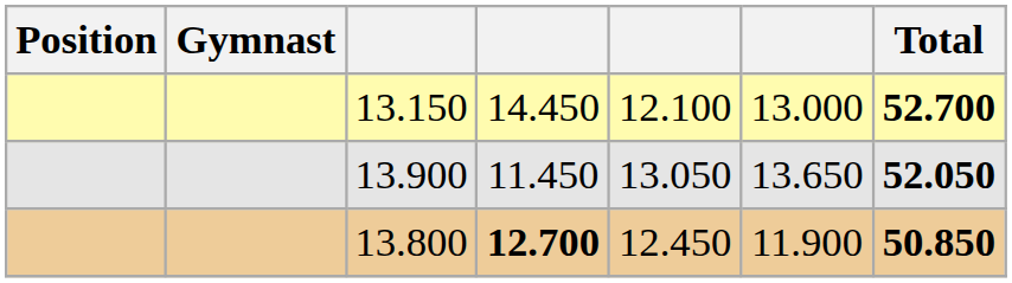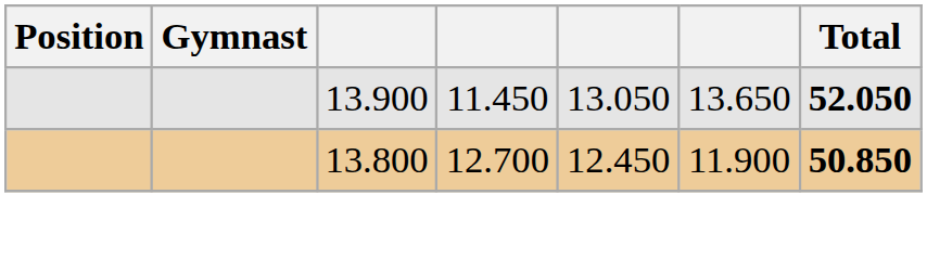 <table class="wikitable sortable" style="text-align:center; font-size:95%">
 <tr>
 <th>Position</th>
 <th>Gymnast</th>
 <th></th>
 <th></th>
 <th></th>
 <th></th>
 <th>Total</th>
-</tr>
-<tr bgcolor=fffcaf>
-<td></td>
-<td align=left></td>
-<td>13.150</td>
-<td>14.450</td>
-<td>12.100</td>
-<td>13.000</td>
-<td><strong>52.700</strong></td>
 </tr>
 <tr bgcolor=e5e5e5>
 <td></td>
 <td align=left></td>
 <td>13.900</td>
 <td>11.450</td>
 <td>13.050</td>
 <td>13.650</td>
 <td><strong>52.050</strong></td>
 </tr>
 <tr bgcolor=eecc99>
 <td></td>
 <td align=left></td>
 <td>13.800</td>
-<td><strong>12.700</strong></td>
+<td>12.700</td>
 <td>12.450</td>
 <td>11.900</td>
 <td><strong>50.850</strong></td>
 </tr>
 <tr>
 </tr>
 </table>
